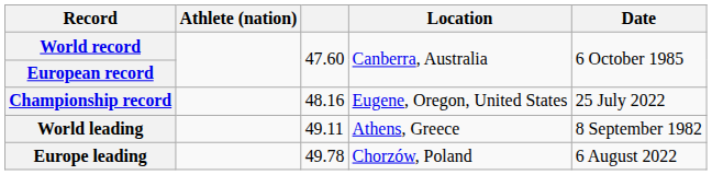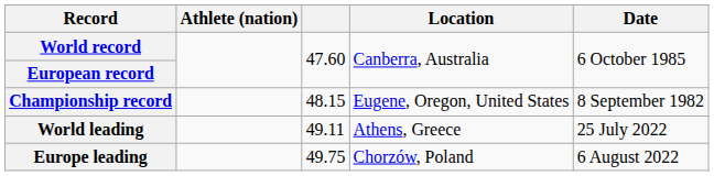 <table class="wikitable">
 <tr>
 <th scope="col">Record</th>
 <th scope="col">Athlete (nation)</th>
 <th scope="col" style="text-align:center"></th>
 <th scope="col">Location</th>
 <th scope="col">Date</th>
 </tr>
 <tr>
 <th scope="row"><a href='#'>World record</a></th>
 <td rowspan=2></td>
 <td rowspan=2>47.60</td>
 <td rowspan=2><a href='#'>Canberra</a>, Australia</td>
 <td rowspan=2>6 October 1985</td>
 </tr>
 <tr>
 <th scope="row"><a href='#'>European record</a></th>
 </tr>
 <tr>
 <th scope="row"><a href='#'>Championship record</a></th>
 <td></td>
-<td>48.16</td>
+<td>48.15</td>
 <td><a href='#'>Eugene</a>, Oregon, United States</td>
-<td>25 July 2022</td>
+<td>8 September 1982</td>
 </tr>
 <tr>
 <th scope="row">World leading</th>
 <td></td>
 <td>49.11</td>
 <td><a href='#'>Athens</a>, Greece</td>
-<td>8 September 1982</td>
+<td>25 July 2022</td>
 </tr>
 <tr>
 <th scope="row">Europe leading</th>
 <td></td>
-<td>49.78</td>
+<td>49.75</td>
 <td><a href='#'>Chorzów</a>, Poland</td>
 <td>6 August 2022</td>
 </tr>
 </table>
